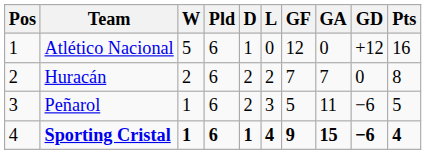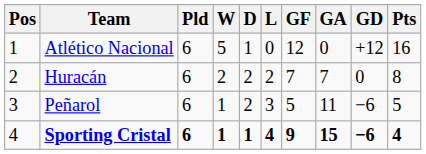 <table class="wikitable">
 <tr>
 <th>Pos</th>
 <th><strong>Team</strong></th>
+<th><strong>Pld</strong></th>
 <th>W</th>
-<th><strong>Pld</strong></th>
 <th>D</th>
 <th>L</th>
 <th>GF</th>
 <th>GA</th>
 <th>GD</th>
 <th>Pts</th>
 </tr>
 <tr>
 <td>1</td>
 <td><a href='#'>Atlético Nacional</a></td>
+<td>6</td>
 <td>5</td>
-<td>6</td>
 <td>1</td>
 <td>0</td>
 <td>12</td>
 <td>0</td>
 <td>+12</td>
 <td>16</td>
 </tr>
 <tr>
 <td>2</td>
 <td><a href='#'>Huracán</a></td>
+<td>6</td>
 <td>2</td>
-<td>6</td>
 <td>2</td>
 <td>2</td>
 <td>7</td>
 <td>7</td>
 <td>0</td>
 <td>8</td>
 </tr>
 <tr>
 <td>3</td>
 <td><a href='#'>Peñarol</a></td>
+<td>6</td>
 <td>1</td>
-<td>6</td>
 <td>2</td>
 <td>3</td>
 <td>5</td>
 <td>11</td>
 <td>−6</td>
 <td>5</td>
 </tr>
 <tr>
 <td>4</td>
 <td><strong><a href='#'>Sporting Cristal</a></strong></td>
+<td><strong>6</strong></td>
 <td><strong>1</strong></td>
-<td><strong>6</strong></td>
 <td><strong>1</strong></td>
 <td><strong>4</strong></td>
 <td><strong>9</strong></td>
 <td><strong>15</strong></td>
 <td><strong>−6</strong></td>
 <td><strong>4</strong></td>
 </tr>
 </table>
